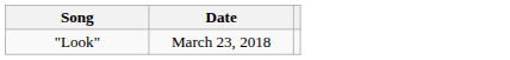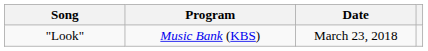 <table class="wikitable" style="text-align:center">
 <tr>
 <th width="140">Song</th>
+<th width="200">Program</th>
 <th width="140">Date</th>
 <th></th>
 </tr>
 <tr>
 <td>"Look"</td>
+<td><em><a href='#'>Music Bank</a></em> (<a href='#'>KBS</a>)</td>
 <td>March 23, 2018</td>
 <td></td>
 </tr>
 </table>
